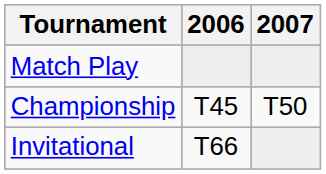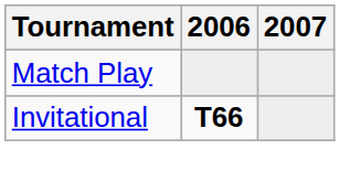 <table class="wikitable" style="text-align:center;">
 <tr>
 <th>Tournament</th>
 <th>2006</th>
 <th>2007</th>
 </tr>
 <tr>
 <td align="left"><a href='#'>Match Play</a></td>
 <td style="background:#eeeeee;"></td>
 <td style="background:#eeeeee;"></td>
 </tr>
 <tr>
-<td align="left"><a href='#'>Championship</a></td>
-<td>T45</td>
-<td>T50</td>
-</tr>
-<tr>
 <td align="left"><a href='#'>Invitational</a></td>
-<td>T66</td>
+<td><strong>T66</strong></td>
 <td style="background:#eeeeee;"></td>
 </tr>
 </table>
